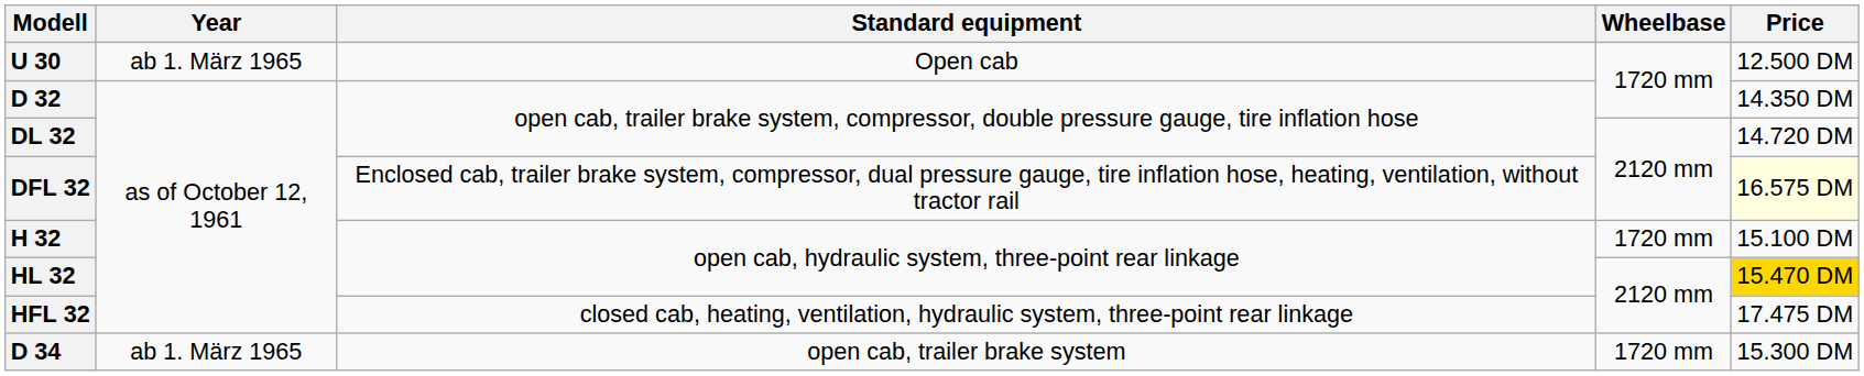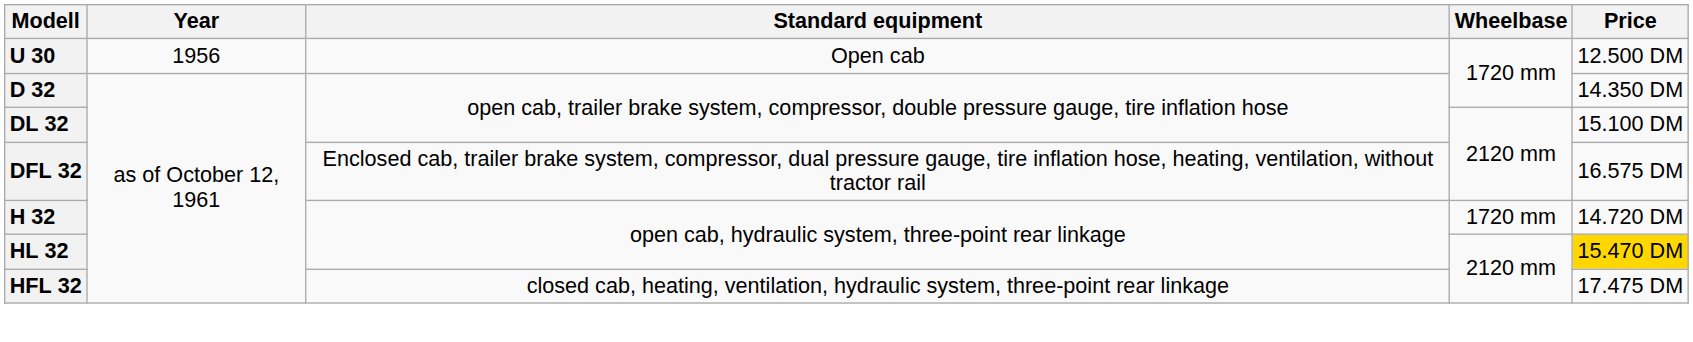 <table class="wikitable" style="text-align:center;">
 <tr>
 <th>Modell</th>
 <th>Year</th>
 <th>Standard equipment</th>
 <th>Wheelbase</th>
 <th>Price</th>
 </tr>
 <tr>
 <th style="text-align:left">U 30</th>
-<td>ab 1. März 1965</td>
+<td>1956</td>
 <td>Open cab</td>
 <td rowspan="2">1720 mm</td>
 <td>12.500 DM</td>
 </tr>
 <tr>
 <th style="text-align:left">D 32</th>
 <td rowspan="6">as of October 12, 1961</td>
 <td rowspan="2">open cab, trailer brake system, compressor, double pressure gauge, tire inflation hose</td>
 <td>14.350 DM</td>
 </tr>
 <tr>
 <th style="text-align:left">DL 32</th>
 <td rowspan="2">2120 mm</td>
-<td>14.720 DM</td>
+<td>15.100 DM</td>
 </tr>
 <tr>
 <th style="text-align:left">DFL 32</th>
 <td>Enclosed cab, trailer brake system, compressor, dual pressure gauge, tire inflation hose, heating, ventilation, without tractor rail</td>
-<td style="background: lightyellow;">16.575 DM</td>
+<td>16.575 DM</td>
 </tr>
 <tr>
 <th style="text-align:left">H 32</th>
 <td rowspan="2">open cab, hydraulic system, three-point rear linkage</td>
 <td>1720 mm</td>
-<td>15.100 DM</td>
+<td>14.720 DM</td>
 </tr>
 <tr>
 <th style="text-align:left">HL 32</th>
 <td rowspan="2">2120 mm</td>
 <td style="background: gold;">15.470 DM</td>
 </tr>
 <tr>
 <th style="text-align:left">HFL 32</th>
 <td>closed cab, heating, ventilation, hydraulic system, three-point rear linkage</td>
 <td>17.475 DM</td>
 </tr>
-<tr>
-<th style="text-align:left">D 34</th>
-<td>ab 1. März 1965</td>
-<td>open cab, trailer brake system</td>
-<td>1720 mm</td>
-<td>15.300 DM</td>
-</tr>
 </table>
